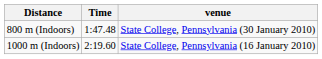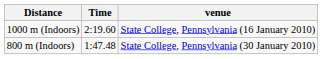 <table class="wikitable">
 <tr>
 <th>Distance</th>
 <th>Time</th>
 <th>venue</th>
 </tr>
 <tr>
+<td>1000 m (Indoors)</td>
+<td>2:19.60</td>
+<td><a href='#'>State College</a>, <a href='#'>Pennsylvania</a> (16 January 2010)</td>
+</tr>
+<tr>
 <td>800 m (Indoors)</td>
 <td>1:47.48</td>
 <td><a href='#'>State College</a>, <a href='#'>Pennsylvania</a> (30 January 2010)</td>
 </tr>
-<tr>
-<td>1000 m (Indoors)</td>
-<td>2:19.60</td>
-<td><a href='#'>State College</a>, <a href='#'>Pennsylvania</a> (16 January 2010)</td>
-</tr>
 </table>
